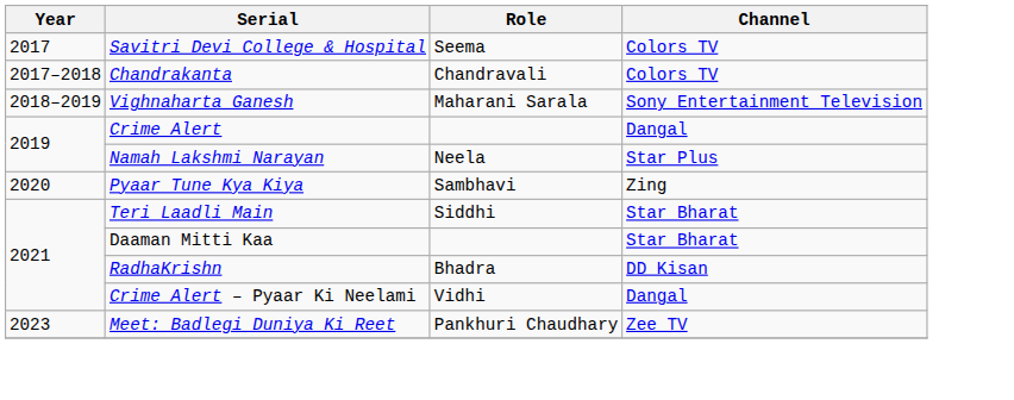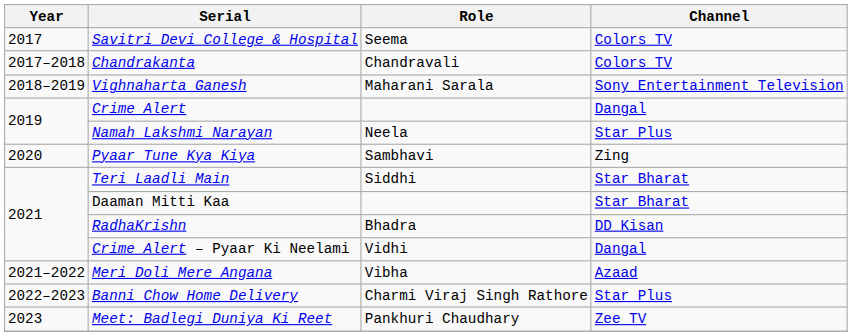 <table class="wikitable sortable">
 <tr>
 <th>Year</th>
 <th>Serial</th>
 <th>Role</th>
 <th>Channel</th>
 </tr>
 <tr>
 <td>2017</td>
 <td><em><a href='#'>Savitri Devi College & Hospital</a></em></td>
 <td>Seema</td>
 <td><a href='#'>Colors TV</a></td>
 </tr>
 <tr>
 <td>2017–2018</td>
 <td><em><a href='#'> Chandrakanta</a></em></td>
 <td>Chandravali</td>
 <td><a href='#'>Colors TV</a></td>
 </tr>
 <tr>
 <td>2018–2019</td>
 <td><em><a href='#'>Vighnaharta Ganesh</a></em></td>
 <td>Maharani Sarala</td>
 <td><a href='#'>Sony Entertainment Television</a></td>
 </tr>
 <tr>
 <td rowspan="2">2019</td>
 <td><em><a href='#'>Crime Alert</a></em></td>
 <td></td>
 <td><a href='#'> Dangal</a></td>
 </tr>
 <tr>
 <td><em><a href='#'>Namah Lakshmi Narayan</a></em></td>
 <td>Neela</td>
 <td><a href='#'>Star Plus</a></td>
 </tr>
 <tr>
 <td>2020</td>
 <td><em><a href='#'> Pyaar Tune Kya Kiya</a></em></td>
 <td>Sambhavi</td>
 <td>Zing</td>
 </tr>
 <tr>
 <td rowspan="4">2021</td>
 <td><em><a href='#'>Teri Laadli Main</a></em></td>
 <td>Siddhi</td>
 <td><a href='#'>Star Bharat</a></td>
 </tr>
 <tr>
 <td>Daaman Mitti Kaa</td>
 <td></td>
 <td><a href='#'>Star Bharat</a></td>
 </tr>
 <tr>
 <td><em><a href='#'>RadhaKrishn</a></em></td>
 <td>Bhadra</td>
 <td><a href='#'>DD Kisan</a></td>
 </tr>
 <tr>
 <td><em><a href='#'>Crime Alert</a></em> – Pyaar Ki Neelami</td>
 <td>Vidhi</td>
 <td><a href='#'> Dangal</a></td>
 </tr>
 <tr>
+<td>2021–2022</td>
+<td><em><a href='#'>Meri Doli Mere Angana</a></em></td>
+<td>Vibha</td>
+<td><a href='#'> Azaad</a></td>
+</tr>
+<tr>
+<td>2022–2023</td>
+<td><em><a href='#'>Banni Chow Home Delivery</a></em></td>
+<td>Charmi Viraj Singh Rathore</td>
+<td><a href='#'>Star Plus</a></td>
+</tr>
+<tr>
 <td>2023</td>
 <td><em><a href='#'>Meet: Badlegi Duniya Ki Reet</a></em></td>
 <td>Pankhuri Chaudhary</td>
 <td><a href='#'>Zee TV</a></td>
 </tr>
 <tr>
 </tr>
 </table>
